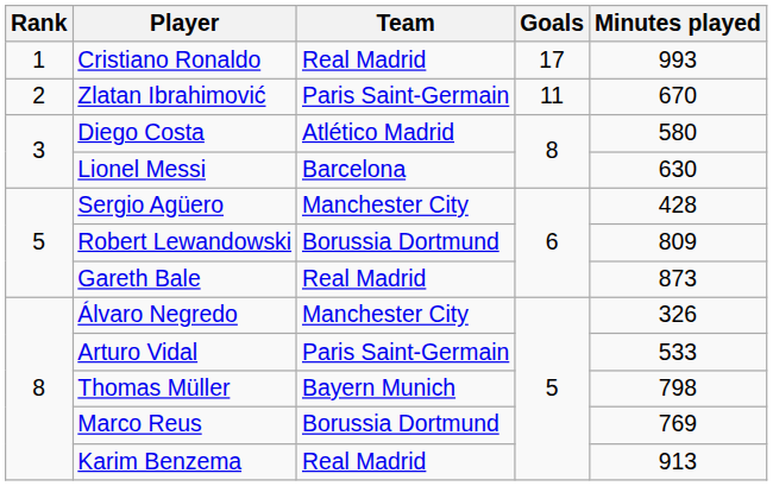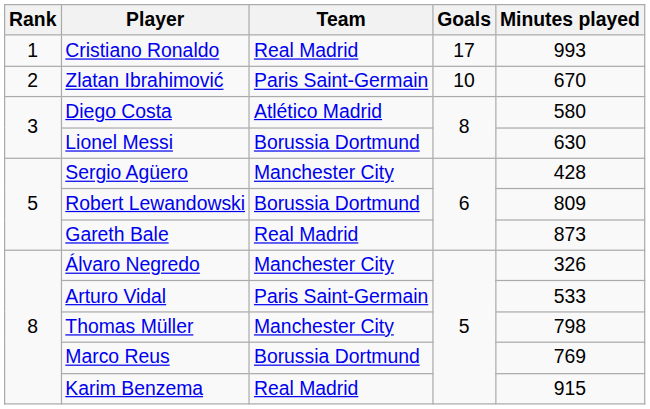 <table class="wikitable" style="text-align:center">
 <tr>
 <th>Rank</th>
 <th>Player</th>
 <th>Team</th>
 <th>Goals</th>
 <th>Minutes played</th>
 </tr>
 <tr>
 <td>1</td>
 <td align=left> <a href='#'>Cristiano Ronaldo</a></td>
 <td align=left> <a href='#'>Real Madrid</a></td>
 <td>17</td>
 <td>993</td>
 </tr>
 <tr>
 <td>2</td>
 <td align=left> <a href='#'>Zlatan Ibrahimović</a></td>
 <td align=left> <a href='#'>Paris Saint-Germain</a></td>
-<td>11</td>
+<td>10</td>
 <td>670</td>
 </tr>
 <tr>
 <td rowspan=2>3</td>
 <td align=left> <a href='#'>Diego Costa</a></td>
 <td align=left> <a href='#'>Atlético Madrid</a></td>
 <td rowspan=2>8</td>
 <td>580</td>
 </tr>
 <tr>
 <td align=left> <a href='#'>Lionel Messi</a></td>
-<td align=left> <a href='#'>Barcelona</a></td>
+<td align=left> <a href='#'>Borussia Dortmund</a></td>
 <td>630</td>
 </tr>
 <tr>
 <td rowspan=3>5</td>
 <td align=left> <a href='#'>Sergio Agüero</a></td>
 <td align=left> <a href='#'>Manchester City</a></td>
 <td rowspan=3>6</td>
 <td>428</td>
 </tr>
 <tr>
 <td align=left> <a href='#'>Robert Lewandowski</a></td>
 <td align=left> <a href='#'>Borussia Dortmund</a></td>
 <td>809</td>
 </tr>
 <tr>
 <td align=left> <a href='#'>Gareth Bale</a></td>
 <td align=left> <a href='#'>Real Madrid</a></td>
 <td>873</td>
 </tr>
 <tr>
 <td rowspan=5>8</td>
 <td align=left> <a href='#'>Álvaro Negredo</a></td>
 <td align=left> <a href='#'>Manchester City</a></td>
 <td rowspan=5>5</td>
 <td>326</td>
 </tr>
 <tr>
 <td align=left> <a href='#'>Arturo Vidal</a></td>
 <td align=left> <a href='#'>Paris Saint-Germain</a></td>
 <td>533</td>
 </tr>
 <tr>
 <td align=left> <a href='#'>Thomas Müller</a></td>
-<td align=left> <a href='#'>Bayern Munich</a></td>
+<td align=left> <a href='#'>Manchester City</a></td>
 <td>798</td>
 </tr>
 <tr>
 <td align=left> <a href='#'>Marco Reus</a></td>
 <td align=left> <a href='#'>Borussia Dortmund</a></td>
 <td>769</td>
 </tr>
 <tr>
 <td align=left> <a href='#'>Karim Benzema</a></td>
 <td align=left> <a href='#'>Real Madrid</a></td>
-<td>913</td>
+<td>915</td>
 </tr>
 </table>
